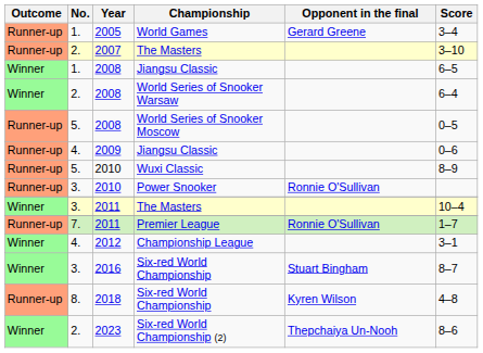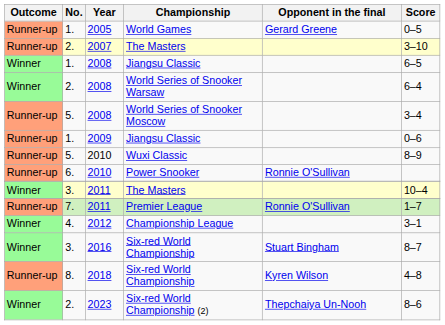 <table class="wikitable sortable">
 <tr>
 <th scope="col" style="width:80px;">Outcome</th>
 <th scope="col" style="width:20px;" class="unsortable">No.</th>
 <th scope="col" style="width:50px;">Year</th>
 <th scope="col" style="width:200px;">Championship</th>
 <th scope="col" style="width:200px;">Opponent in the final</th>
 <th scope="col" style="text-align:center; width:50px;">Score</th>
 </tr>
 <tr>
 <td style="background:#ffa07a;">Runner-up</td>
 <td>1.</td>
 <td><a href='#'>2005</a></td>
 <td><a href='#'>World Games</a></td>
 <td> <a href='#'>Gerard Greene</a></td>
-<td>3–4</td>
+<td>0–5</td>
 </tr>
 <tr bgcolor="ffffcc">
 <td style="background:#ffa07a;">Runner-up</td>
 <td>2.</td>
 <td><a href='#'>2007</a></td>
 <td><a href='#'>The Masters</a></td>
 <td> </td>
 <td>3–10</td>
 </tr>
 <tr>
 <td style="background:#98FB98">Winner</td>
 <td>1.</td>
 <td><a href='#'>2008</a></td>
 <td><a href='#'>Jiangsu Classic</a></td>
 <td> </td>
 <td>6–5</td>
 </tr>
 <tr>
 <td style="background:#98FB98">Winner</td>
 <td>2.</td>
 <td><a href='#'>2008</a></td>
 <td><a href='#'>World Series of Snooker Warsaw</a></td>
 <td> </td>
 <td>6–4</td>
 </tr>
 <tr>
 <td style="background:#ffa07a;">Runner-up</td>
 <td>5.</td>
 <td><a href='#'>2008</a></td>
 <td><a href='#'>World Series of Snooker Moscow</a></td>
 <td> </td>
-<td>0–5</td>
+<td>3–4</td>
 </tr>
 <tr>
 <td style="background:#ffa07a;">Runner-up</td>
-<td>4.</td>
+<td>1.</td>
 <td><a href='#'>2009</a></td>
 <td><a href='#'>Jiangsu Classic</a></td>
 <td> </td>
 <td>0–6</td>
 </tr>
 <tr>
 <td style="background:#ffa07a;">Runner-up</td>
 <td>5.</td>
 <td>2010</td>
 <td><a href='#'>Wuxi Classic</a> <small></small></td>
 <td> </td>
 <td>8–9</td>
 </tr>
 <tr>
 <td style="background:#ffa07a;">Runner-up</td>
-<td>3.</td>
+<td>6.</td>
 <td><a href='#'>2010</a></td>
 <td><a href='#'>Power Snooker</a></td>
 <td> <a href='#'>Ronnie O'Sullivan</a></td>
 <td style="text-align:center;"></td>
 </tr>
 <tr>
 </tr>
 <tr bgcolor="ffffcc">
 <td style="background:#98FB98">Winner</td>
 <td>3.</td>
 <td><a href='#'>2011</a></td>
 <td><a href='#'>The Masters</a></td>
 <td> </td>
 <td>10–4</td>
 </tr>
 <tr>
 </tr>
 <tr style="background:#d0f0c0;">
 <td style="background:#ffa07a;">Runner-up</td>
 <td>7.</td>
 <td><a href='#'>2011</a></td>
 <td><a href='#'>Premier League</a></td>
 <td> <a href='#'>Ronnie O'Sullivan</a></td>
 <td>1–7</td>
 </tr>
 <tr>
 <td style="background:#98FB98">Winner</td>
 <td>4.</td>
 <td><a href='#'>2012</a></td>
 <td><a href='#'>Championship League</a></td>
 <td> </td>
 <td>3–1</td>
 </tr>
 <tr>
 <td style="background:#98FB98;">Winner</td>
 <td>3.</td>
 <td><a href='#'>2016</a></td>
 <td><a href='#'>Six-red World Championship</a></td>
 <td> <a href='#'>Stuart Bingham</a></td>
 <td>8–7</td>
 </tr>
 <tr>
 <td style="background:#ffa07a;">Runner-up</td>
 <td>8.</td>
 <td><a href='#'>2018</a></td>
 <td><a href='#'>Six-red World Championship</a></td>
 <td> <a href='#'>Kyren Wilson</a></td>
 <td>4–8</td>
 </tr>
 <tr>
 <td style="background:#98FB98;">Winner</td>
 <td>2.</td>
 <td><a href='#'>2023</a></td>
 <td><a href='#'>Six-red World Championship</a> <small>(2)</small></td>
 <td> <a href='#'>Thepchaiya Un-Nooh</a></td>
 <td>8–6</td>
 </tr>
 </table>
